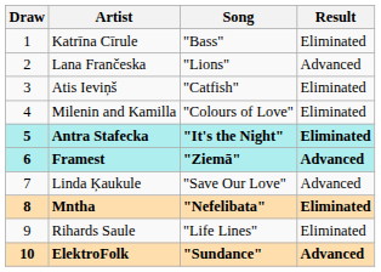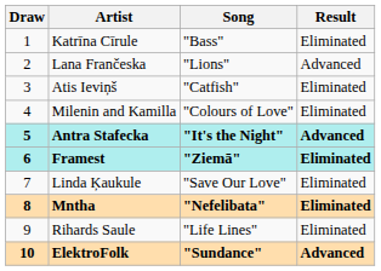 <table class="sortable wikitable" style="margin: 1em auto 1em auto; text-align:center">
 <tr>
 <th>Draw</th>
 <th>Artist</th>
 <th>Song</th>
 <th>Result</th>
 </tr>
 <tr>
 <td>1</td>
 <td align="left">Katrīna Cīrule</td>
 <td align="left">"Bass"</td>
 <td align="left">Eliminated</td>
 </tr>
 <tr>
 <td>2</td>
 <td align="left">Lana Frančeska</td>
 <td align="left">"Lions"</td>
 <td align="left">Advanced</td>
 </tr>
 <tr>
 <td>3</td>
 <td align="left">Atis Ieviņš</td>
 <td align="left">"Catfish"</td>
 <td align="left">Eliminated</td>
 </tr>
 <tr>
 <td>4</td>
 <td align="left">Milenin and Kamilla</td>
 <td align="left">"Colours of Love"</td>
 <td align="left">Eliminated</td>
 </tr>
 <tr style="font-weight:bold; background:paleturquoise;">
 <td>5</td>
 <td align="left">Antra Stafecka</td>
 <td align="left">"It's the Night"</td>
-<td align="left">Eliminated</td>
+<td align="left">Advanced</td>
 </tr>
 <tr style="font-weight:bold; background:paleturquoise;">
 <td>6</td>
 <td align="left">Framest</td>
 <td align="left">"Ziemā"</td>
-<td align="left">Advanced</td>
+<td align="left">Eliminated</td>
 </tr>
 <tr>
 <td>7</td>
 <td align="left">Linda Ķaukule</td>
 <td align="left">"Save Our Love"</td>
-<td align="left">Advanced</td>
+<td align="left">Eliminated</td>
 </tr>
 <tr style="font-weight:bold; background:navajowhite;">
 <td>8</td>
 <td align="left">Mntha</td>
 <td align="left">"Nefelibata"</td>
 <td align="left">Eliminated</td>
 </tr>
 <tr>
 <td>9</td>
 <td align="left">Rihards Saule</td>
 <td align="left">"Life Lines"</td>
 <td align="left">Eliminated</td>
 </tr>
 <tr style="font-weight:bold; background:navajowhite;">
 <td>10</td>
 <td align="left">ElektroFolk</td>
 <td align="left">"Sundance"</td>
 <td align="left">Advanced</td>
 </tr>
 </table>
